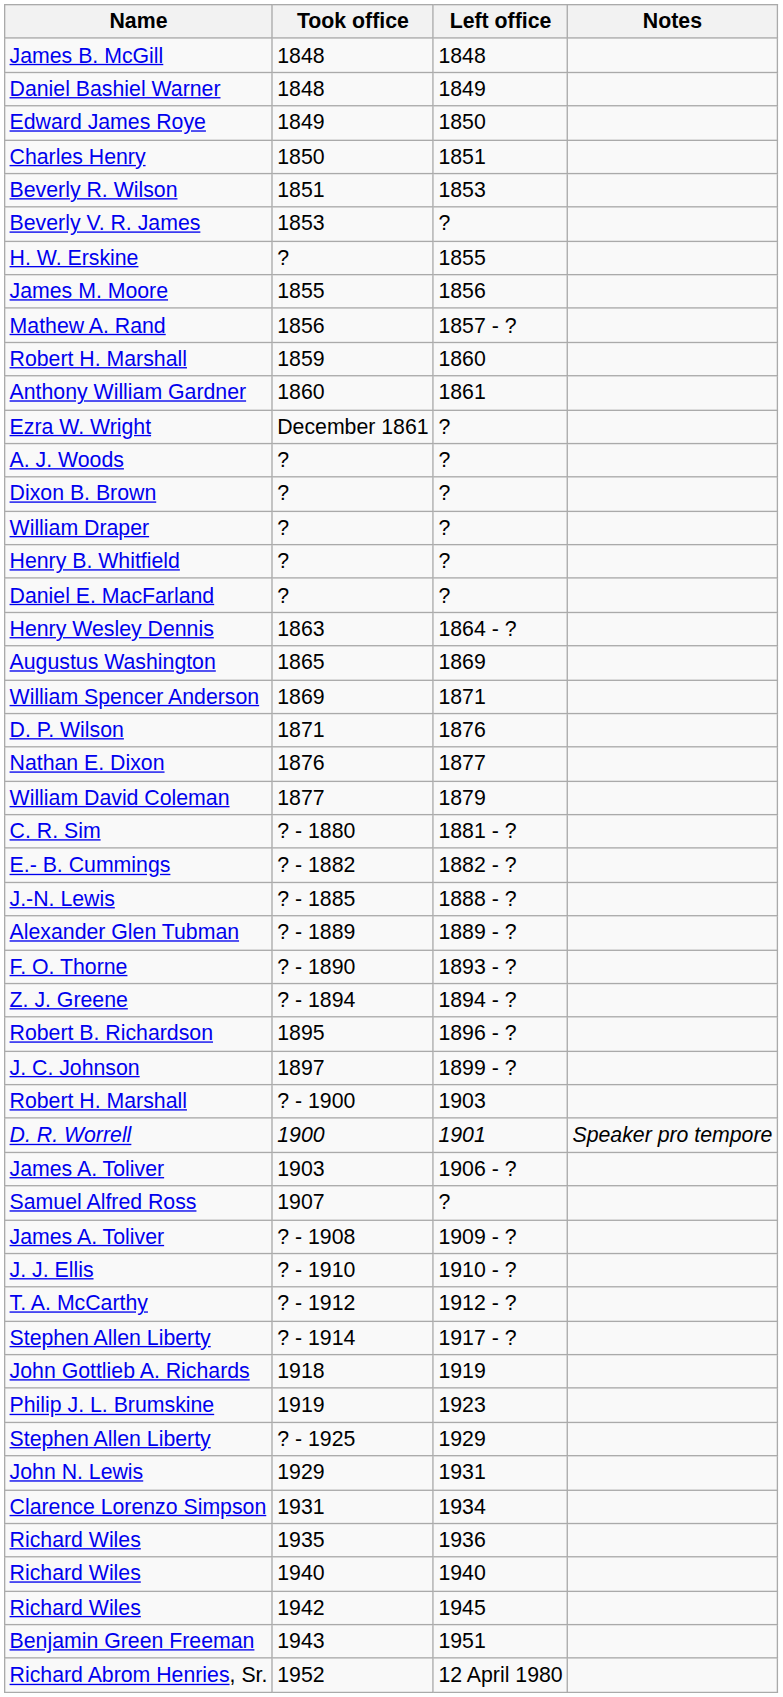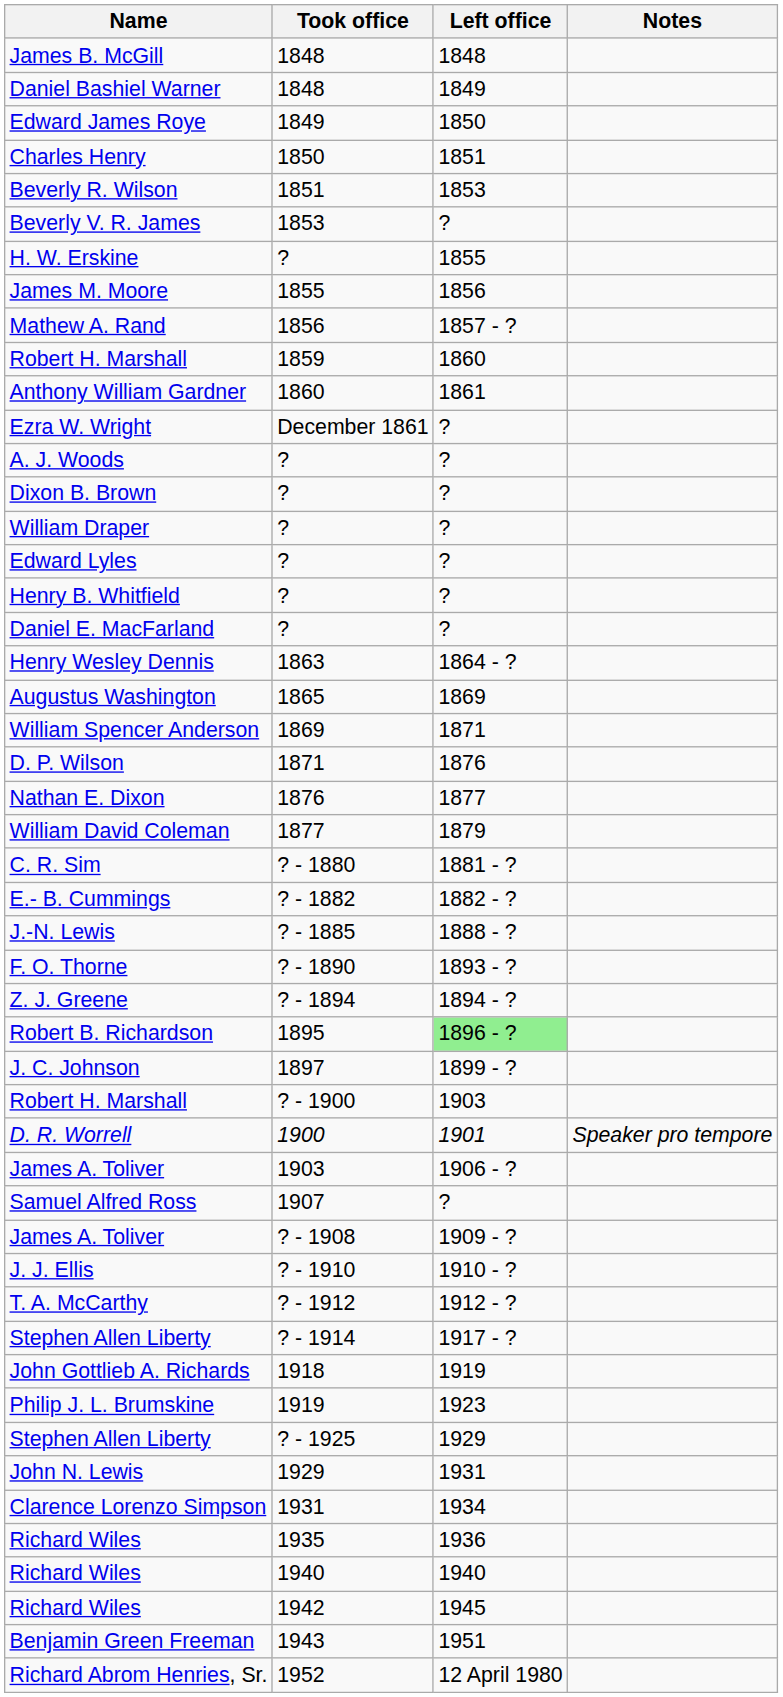 <table class="wikitable">
 <tr>
 <th>Name</th>
 <th>Took office</th>
 <th>Left office</th>
 <th>Notes</th>
 </tr>
 <tr>
 <td><a href='#'>James B. McGill</a></td>
 <td>1848</td>
 <td>1848</td>
 <td></td>
 </tr>
 <tr>
 <td><a href='#'>Daniel Bashiel Warner</a></td>
 <td>1848</td>
 <td>1849</td>
 <td></td>
 </tr>
 <tr>
 <td><a href='#'>Edward James Roye</a></td>
 <td>1849</td>
 <td>1850</td>
 <td></td>
 </tr>
 <tr>
 <td><a href='#'>Charles Henry</a></td>
 <td>1850</td>
 <td>1851</td>
 <td></td>
 </tr>
 <tr>
 <td><a href='#'>Beverly R. Wilson</a></td>
 <td>1851</td>
 <td>1853</td>
 <td></td>
 </tr>
 <tr>
 <td><a href='#'>Beverly V. R. James</a></td>
 <td>1853</td>
 <td>?</td>
 <td></td>
 </tr>
 <tr>
 <td><a href='#'>H. W. Erskine</a></td>
 <td>?</td>
 <td>1855</td>
 <td></td>
 </tr>
 <tr>
 <td><a href='#'>James M. Moore</a></td>
 <td>1855</td>
 <td>1856</td>
 <td></td>
 </tr>
 <tr>
 <td><a href='#'>Mathew A. Rand</a></td>
 <td>1856</td>
 <td>1857 - ?</td>
 <td></td>
 </tr>
 <tr>
 <td><a href='#'>Robert H. Marshall</a></td>
 <td>1859</td>
 <td>1860</td>
 <td></td>
 </tr>
 <tr>
 <td><a href='#'>Anthony William Gardner</a></td>
 <td>1860</td>
 <td>1861</td>
 <td></td>
 </tr>
 <tr>
 <td><a href='#'>Ezra W. Wright</a></td>
 <td>December 1861</td>
 <td>?</td>
 <td></td>
 </tr>
 <tr>
 <td><a href='#'>A. J. Woods</a></td>
 <td>?</td>
 <td>?</td>
 <td></td>
 </tr>
 <tr>
 <td><a href='#'>Dixon B. Brown</a></td>
 <td>?</td>
 <td>?</td>
 <td></td>
 </tr>
 <tr>
 <td><a href='#'>William Draper</a></td>
 <td>?</td>
 <td>?</td>
 <td></td>
 </tr>
 <tr>
+<td><a href='#'>Edward Lyles</a></td>
+<td>?</td>
+<td>?</td>
+<td></td>
+</tr>
+<tr>
 <td><a href='#'>Henry B. Whitfield</a></td>
 <td>?</td>
 <td>?</td>
 <td></td>
 </tr>
 <tr>
 <td><a href='#'>Daniel E. MacFarland</a></td>
 <td>?</td>
 <td>?</td>
 <td></td>
 </tr>
 <tr>
 <td><a href='#'>Henry Wesley Dennis</a></td>
 <td>1863</td>
 <td>1864 - ?</td>
 <td></td>
 </tr>
 <tr>
 <td><a href='#'>Augustus Washington</a></td>
 <td>1865</td>
 <td>1869</td>
 <td></td>
 </tr>
 <tr>
 <td><a href='#'>William Spencer Anderson</a></td>
 <td>1869</td>
 <td>1871</td>
 <td></td>
 </tr>
 <tr>
 <td><a href='#'>D. P. Wilson</a></td>
 <td>1871</td>
 <td>1876</td>
 <td></td>
 </tr>
 <tr>
 <td><a href='#'>Nathan E. Dixon</a></td>
 <td>1876</td>
 <td>1877</td>
 <td></td>
 </tr>
 <tr>
 <td><a href='#'>William David Coleman</a></td>
 <td>1877</td>
 <td>1879</td>
 <td></td>
 </tr>
 <tr>
 <td><a href='#'>C. R. Sim</a></td>
 <td>? - 1880</td>
 <td>1881 - ?</td>
 <td></td>
 </tr>
 <tr>
 <td><a href='#'>E.- B. Cummings</a></td>
 <td>? - 1882</td>
 <td>1882 - ?</td>
 <td></td>
 </tr>
 <tr>
 <td><a href='#'>J.-N. Lewis</a></td>
 <td>? - 1885</td>
 <td>1888 - ?</td>
 <td></td>
 </tr>
 <tr>
-<td><a href='#'>Alexander Glen Tubman</a></td>
-<td>? - 1889</td>
-<td>1889 - ?</td>
-<td></td>
-</tr>
-<tr>
 <td><a href='#'>F. O. Thorne</a></td>
 <td>? - 1890</td>
 <td>1893 - ?</td>
 <td></td>
 </tr>
 <tr>
 <td><a href='#'>Z. J. Greene</a></td>
 <td>? - 1894</td>
 <td>1894 - ?</td>
 <td></td>
 </tr>
 <tr>
 <td><a href='#'>Robert B. Richardson</a></td>
 <td>1895</td>
-<td>1896 - ?</td>
+<td style="background: lightgreen;">1896 - ?</td>
 <td></td>
 </tr>
 <tr>
 <td><a href='#'>J. C. Johnson</a></td>
 <td>1897</td>
 <td>1899 - ?</td>
 <td></td>
 </tr>
 <tr>
 <td><a href='#'>Robert H. Marshall</a></td>
 <td>? - 1900</td>
 <td>1903</td>
 <td></td>
 </tr>
 <tr>
 <td><em><a href='#'>D. R. Worrell</a></em></td>
 <td><em>1900</em></td>
 <td><em>1901</em></td>
 <td><em>Speaker pro tempore</em></td>
 </tr>
 <tr>
 <td><a href='#'>James A. Toliver</a></td>
 <td>1903</td>
 <td>1906 - ?</td>
 <td></td>
 </tr>
 <tr>
 <td><a href='#'>Samuel Alfred Ross</a></td>
 <td>1907</td>
 <td>?</td>
 <td></td>
 </tr>
 <tr>
 <td><a href='#'>James A. Toliver</a></td>
 <td>? - 1908</td>
 <td>1909 - ?</td>
 <td></td>
 </tr>
 <tr>
 <td><a href='#'>J. J. Ellis</a></td>
 <td>? - 1910</td>
 <td>1910 - ?</td>
 <td></td>
 </tr>
 <tr>
 <td><a href='#'>T. A. McCarthy</a></td>
 <td>? - 1912</td>
 <td>1912 - ?</td>
 <td></td>
 </tr>
 <tr>
 <td><a href='#'>Stephen Allen Liberty</a></td>
 <td>? - 1914</td>
 <td>1917 - ?</td>
 <td></td>
 </tr>
 <tr>
 <td><a href='#'>John Gottlieb A. Richards</a></td>
 <td>1918</td>
 <td>1919</td>
 <td></td>
 </tr>
 <tr>
 <td><a href='#'>Philip J. L. Brumskine</a></td>
 <td>1919</td>
 <td>1923</td>
 <td></td>
 </tr>
 <tr>
 <td><a href='#'>Stephen Allen Liberty</a></td>
 <td>? - 1925</td>
 <td>1929</td>
 <td></td>
 </tr>
 <tr>
 <td><a href='#'>John N. Lewis</a></td>
 <td>1929</td>
 <td>1931</td>
 <td></td>
 </tr>
 <tr>
 <td><a href='#'>Clarence Lorenzo Simpson</a></td>
 <td>1931</td>
 <td>1934</td>
 <td></td>
 </tr>
 <tr>
 <td><a href='#'>Richard Wiles</a></td>
 <td>1935</td>
 <td>1936</td>
 <td></td>
 </tr>
 <tr>
 <td><a href='#'>Richard Wiles</a></td>
 <td>1940</td>
 <td>1940</td>
 <td></td>
 </tr>
 <tr>
 <td><a href='#'>Richard Wiles</a></td>
 <td>1942</td>
 <td>1945</td>
 <td></td>
 </tr>
 <tr>
 <td><a href='#'>Benjamin Green Freeman</a></td>
 <td>1943</td>
 <td>1951</td>
 <td></td>
 </tr>
 <tr>
 <td><a href='#'>Richard Abrom Henries</a>, Sr.</td>
 <td>1952</td>
 <td>12 April 1980</td>
 <td></td>
 </tr>
 </table>
